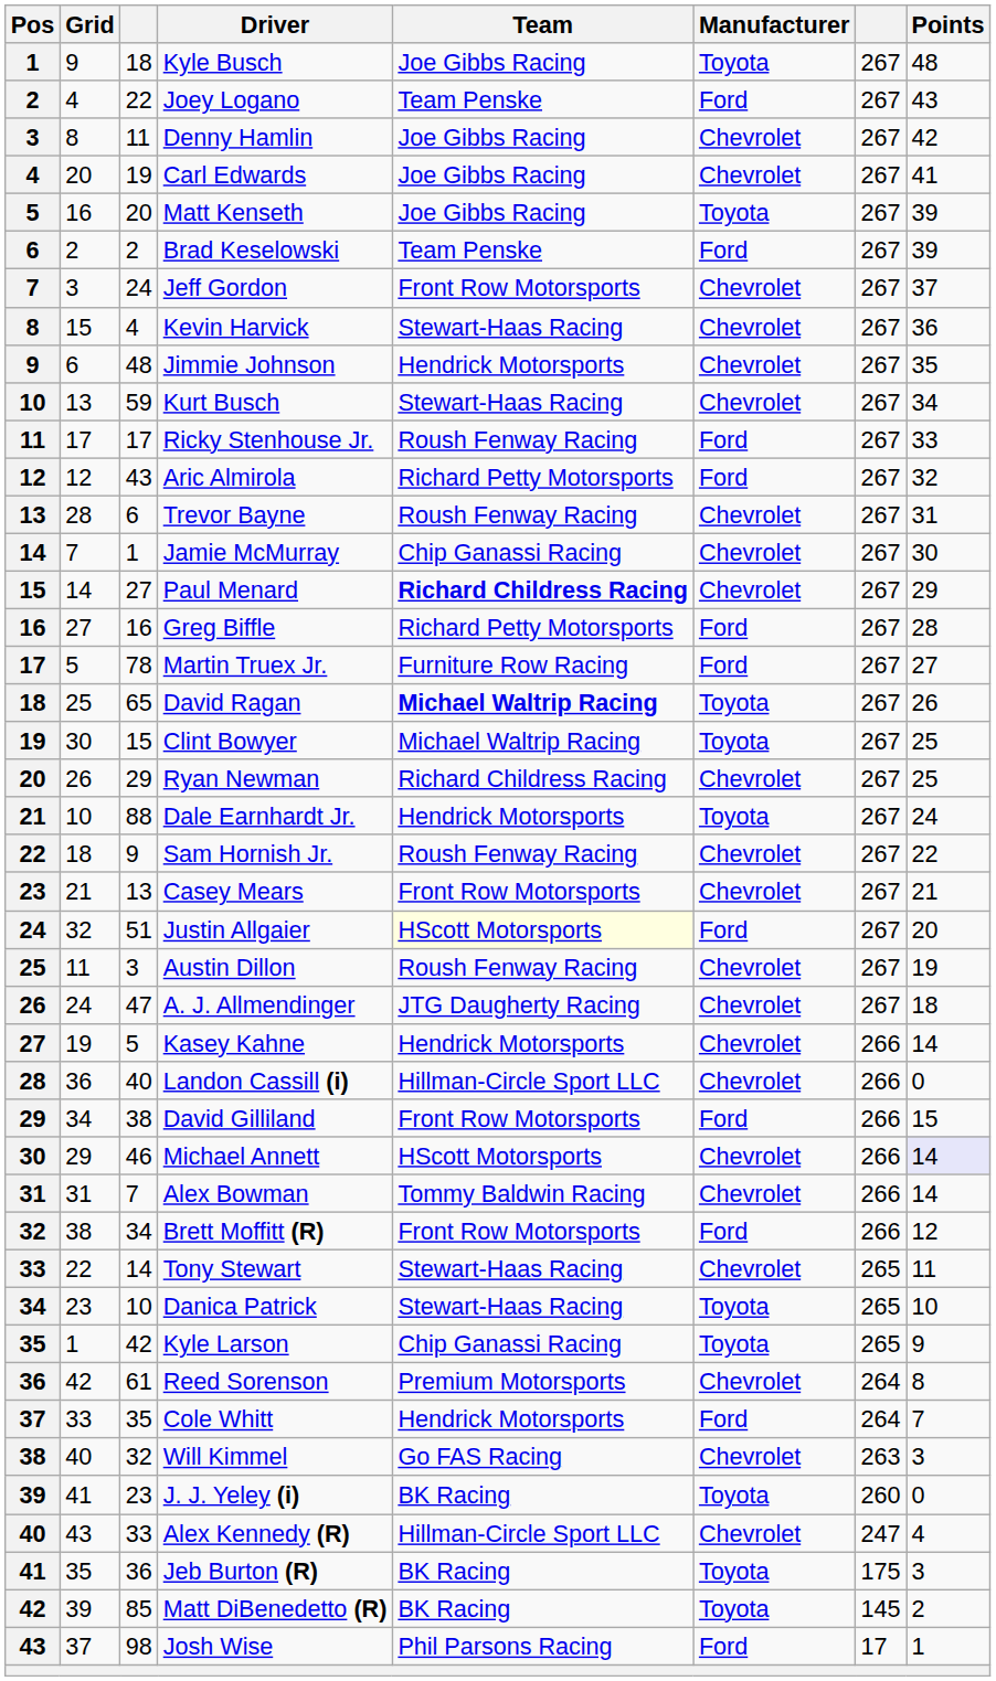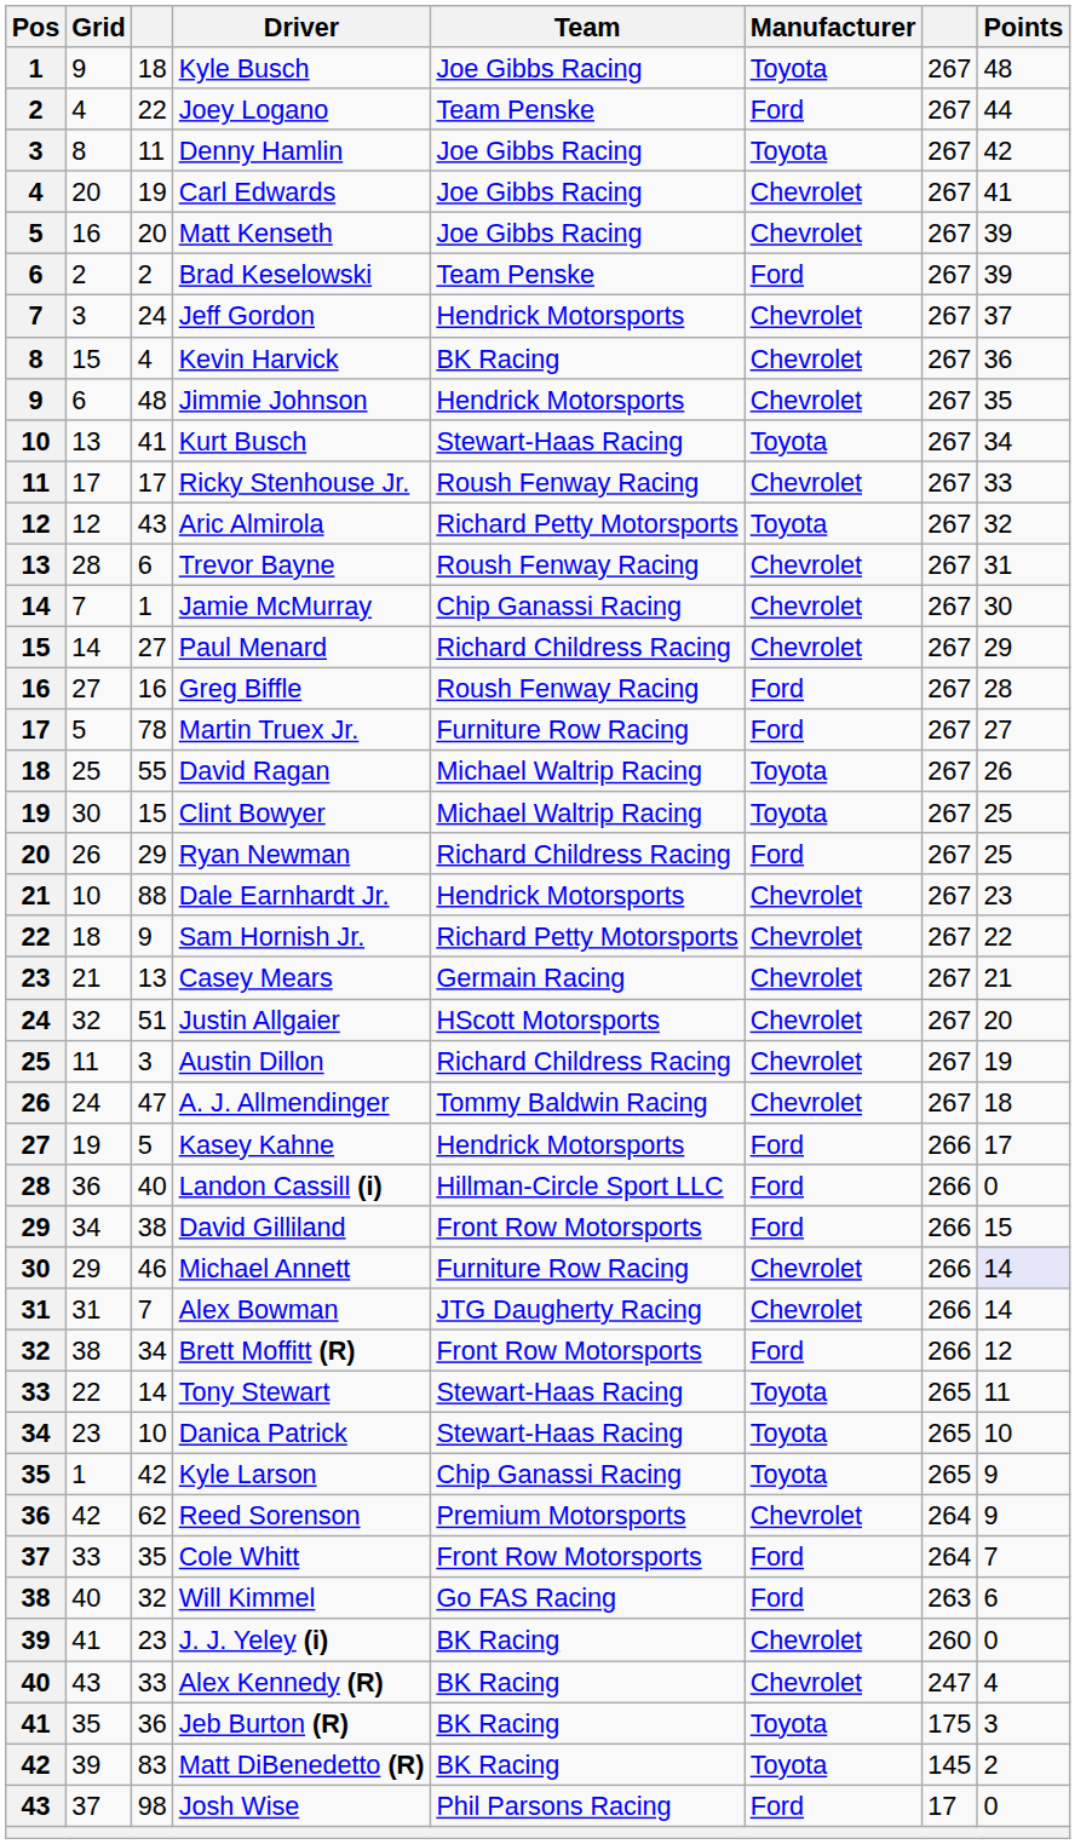 <table class="wikitable" style="font-size:95%">
 <tr>
 <th>Pos</th>
 <th>Grid</th>
 <th></th>
 <th>Driver</th>
 <th>Team</th>
 <th>Manufacturer</th>
 <th></th>
 <th>Points</th>
 </tr>
 <tr>
 <th>1</th>
 <td>9</td>
 <td>18</td>
 <td><a href='#'>Kyle Busch</a></td>
 <td><a href='#'>Joe Gibbs Racing</a></td>
 <td><a href='#'>Toyota</a></td>
 <td>267</td>
 <td>48</td>
 </tr>
 <tr>
 <th>2</th>
 <td>4</td>
 <td>22</td>
 <td><a href='#'>Joey Logano</a></td>
 <td><a href='#'>Team Penske</a></td>
 <td><a href='#'>Ford</a></td>
 <td>267</td>
-<td>43</td>
+<td>44</td>
 </tr>
 <tr>
 <th>3</th>
 <td>8</td>
 <td>11</td>
 <td><a href='#'>Denny Hamlin</a></td>
 <td><a href='#'>Joe Gibbs Racing</a></td>
-<td><a href='#'>Chevrolet</a></td>
+<td><a href='#'>Toyota</a></td>
 <td>267</td>
 <td>42</td>
 </tr>
 <tr>
 <th>4</th>
 <td>20</td>
 <td>19</td>
 <td><a href='#'>Carl Edwards</a></td>
 <td><a href='#'>Joe Gibbs Racing</a></td>
 <td><a href='#'>Chevrolet</a></td>
 <td>267</td>
 <td>41</td>
 </tr>
 <tr>
 <th>5</th>
 <td>16</td>
 <td>20</td>
 <td><a href='#'>Matt Kenseth</a></td>
 <td><a href='#'>Joe Gibbs Racing</a></td>
-<td><a href='#'>Toyota</a></td>
+<td><a href='#'>Chevrolet</a></td>
 <td>267</td>
 <td>39</td>
 </tr>
 <tr>
 <th>6</th>
 <td>2</td>
 <td>2</td>
 <td><a href='#'>Brad Keselowski</a></td>
 <td><a href='#'>Team Penske</a></td>
 <td><a href='#'>Ford</a></td>
 <td>267</td>
 <td>39</td>
 </tr>
 <tr>
 <th>7</th>
 <td>3</td>
 <td>24</td>
 <td><a href='#'>Jeff Gordon</a></td>
-<td><a href='#'>Front Row Motorsports</a></td>
+<td><a href='#'>Hendrick Motorsports</a></td>
 <td><a href='#'>Chevrolet</a></td>
 <td>267</td>
 <td>37</td>
 </tr>
 <tr>
 <th>8</th>
 <td>15</td>
 <td>4</td>
 <td><a href='#'>Kevin Harvick</a></td>
-<td><a href='#'>Stewart-Haas Racing</a></td>
+<td><a href='#'>BK Racing</a></td>
 <td><a href='#'>Chevrolet</a></td>
 <td>267</td>
 <td>36</td>
 </tr>
 <tr>
 <th>9</th>
 <td>6</td>
 <td>48</td>
 <td><a href='#'>Jimmie Johnson</a></td>
 <td><a href='#'>Hendrick Motorsports</a></td>
 <td><a href='#'>Chevrolet</a></td>
 <td>267</td>
 <td>35</td>
 </tr>
 <tr>
 <th>10</th>
 <td>13</td>
-<td>59</td>
+<td>41</td>
 <td><a href='#'>Kurt Busch</a></td>
 <td><a href='#'>Stewart-Haas Racing</a></td>
-<td><a href='#'>Chevrolet</a></td>
+<td><a href='#'>Toyota</a></td>
 <td>267</td>
 <td>34</td>
 </tr>
 <tr>
 <th>11</th>
 <td>17</td>
 <td>17</td>
 <td><a href='#'>Ricky Stenhouse Jr.</a></td>
 <td><a href='#'>Roush Fenway Racing</a></td>
-<td><a href='#'>Ford</a></td>
+<td><a href='#'>Chevrolet</a></td>
 <td>267</td>
 <td>33</td>
 </tr>
 <tr>
 <th>12</th>
 <td>12</td>
 <td>43</td>
 <td><a href='#'>Aric Almirola</a></td>
 <td><a href='#'>Richard Petty Motorsports</a></td>
-<td><a href='#'>Ford</a></td>
+<td><a href='#'>Toyota</a></td>
 <td>267</td>
 <td>32</td>
 </tr>
 <tr>
 <th>13</th>
 <td>28</td>
 <td>6</td>
 <td><a href='#'>Trevor Bayne</a></td>
 <td><a href='#'>Roush Fenway Racing</a></td>
 <td><a href='#'>Chevrolet</a></td>
 <td>267</td>
 <td>31</td>
 </tr>
 <tr>
 <th>14</th>
 <td>7</td>
 <td>1</td>
 <td><a href='#'>Jamie McMurray</a></td>
 <td><a href='#'>Chip Ganassi Racing</a></td>
 <td><a href='#'>Chevrolet</a></td>
 <td>267</td>
 <td>30</td>
 </tr>
 <tr>
 <th>15</th>
 <td>14</td>
 <td>27</td>
 <td><a href='#'>Paul Menard</a></td>
-<td><strong><a href='#'>Richard Childress Racing</a></strong></td>
+<td><a href='#'>Richard Childress Racing</a></td>
 <td><a href='#'>Chevrolet</a></td>
 <td>267</td>
 <td>29</td>
 </tr>
 <tr>
 <th>16</th>
 <td>27</td>
 <td>16</td>
 <td><a href='#'>Greg Biffle</a></td>
-<td><a href='#'>Richard Petty Motorsports</a></td>
+<td><a href='#'>Roush Fenway Racing</a></td>
 <td><a href='#'>Ford</a></td>
 <td>267</td>
 <td>28</td>
 </tr>
 <tr>
 <th>17</th>
 <td>5</td>
 <td>78</td>
 <td><a href='#'>Martin Truex Jr.</a></td>
 <td><a href='#'>Furniture Row Racing</a></td>
 <td><a href='#'>Ford</a></td>
 <td>267</td>
 <td>27</td>
 </tr>
 <tr>
 <th>18</th>
 <td>25</td>
-<td>65</td>
+<td>55</td>
 <td><a href='#'>David Ragan</a></td>
-<td><strong><a href='#'>Michael Waltrip Racing</a></strong></td>
+<td><a href='#'>Michael Waltrip Racing</a></td>
 <td><a href='#'>Toyota</a></td>
 <td>267</td>
 <td>26</td>
 </tr>
 <tr>
 <th>19</th>
 <td>30</td>
 <td>15</td>
 <td><a href='#'>Clint Bowyer</a></td>
 <td><a href='#'>Michael Waltrip Racing</a></td>
 <td><a href='#'>Toyota</a></td>
 <td>267</td>
 <td>25</td>
 </tr>
 <tr>
 <th>20</th>
 <td>26</td>
 <td>29</td>
 <td><a href='#'>Ryan Newman</a></td>
 <td><a href='#'>Richard Childress Racing</a></td>
-<td><a href='#'>Chevrolet</a></td>
+<td><a href='#'>Ford</a></td>
 <td>267</td>
 <td>25</td>
 </tr>
 <tr>
 <th>21</th>
 <td>10</td>
 <td>88</td>
 <td><a href='#'>Dale Earnhardt Jr.</a></td>
 <td><a href='#'>Hendrick Motorsports</a></td>
-<td><a href='#'>Toyota</a></td>
+<td><a href='#'>Chevrolet</a></td>
 <td>267</td>
-<td>24</td>
+<td>23</td>
 </tr>
 <tr>
 <th>22</th>
 <td>18</td>
 <td>9</td>
 <td><a href='#'>Sam Hornish Jr.</a></td>
-<td><a href='#'>Roush Fenway Racing</a></td>
+<td><a href='#'>Richard Petty Motorsports</a></td>
 <td><a href='#'>Chevrolet</a></td>
 <td>267</td>
 <td>22</td>
 </tr>
 <tr>
 <th>23</th>
 <td>21</td>
 <td>13</td>
 <td><a href='#'>Casey Mears</a></td>
-<td><a href='#'>Front Row Motorsports</a></td>
+<td><a href='#'>Germain Racing</a></td>
 <td><a href='#'>Chevrolet</a></td>
 <td>267</td>
 <td>21</td>
 </tr>
 <tr>
 <th>24</th>
 <td>32</td>
 <td>51</td>
 <td><a href='#'>Justin Allgaier</a></td>
-<td style="background: lightyellow;"><a href='#'>HScott Motorsports</a></td>
-<td><a href='#'>Ford</a></td>
+<td><a href='#'>HScott Motorsports</a></td>
+<td><a href='#'>Chevrolet</a></td>
 <td>267</td>
 <td>20</td>
 </tr>
 <tr>
 <th>25</th>
 <td>11</td>
 <td>3</td>
 <td><a href='#'>Austin Dillon</a></td>
-<td><a href='#'>Roush Fenway Racing</a></td>
+<td><a href='#'>Richard Childress Racing</a></td>
 <td><a href='#'>Chevrolet</a></td>
 <td>267</td>
 <td>19</td>
 </tr>
 <tr>
 <th>26</th>
 <td>24</td>
 <td>47</td>
 <td><a href='#'>A. J. Allmendinger</a></td>
-<td><a href='#'>JTG Daugherty Racing</a></td>
+<td><a href='#'>Tommy Baldwin Racing</a></td>
 <td><a href='#'>Chevrolet</a></td>
 <td>267</td>
 <td>18</td>
 </tr>
 <tr>
 <th>27</th>
 <td>19</td>
 <td>5</td>
 <td><a href='#'>Kasey Kahne</a></td>
 <td><a href='#'>Hendrick Motorsports</a></td>
-<td><a href='#'>Chevrolet</a></td>
+<td><a href='#'>Ford</a></td>
 <td>266</td>
-<td>14</td>
+<td>17</td>
 </tr>
 <tr>
 <th>28</th>
 <td>36</td>
 <td>40</td>
 <td><a href='#'>Landon Cassill</a> <strong>(i)</strong></td>
 <td><a href='#'>Hillman-Circle Sport LLC</a></td>
-<td><a href='#'>Chevrolet</a></td>
+<td><a href='#'>Ford</a></td>
 <td>266</td>
 <td>0</td>
 </tr>
 <tr>
 <th>29</th>
 <td>34</td>
 <td>38</td>
 <td><a href='#'>David Gilliland</a></td>
 <td><a href='#'>Front Row Motorsports</a></td>
 <td><a href='#'>Ford</a></td>
 <td>266</td>
 <td>15</td>
 </tr>
 <tr>
 <th>30</th>
 <td>29</td>
 <td>46</td>
 <td><a href='#'>Michael Annett</a></td>
-<td><a href='#'>HScott Motorsports</a></td>
+<td><a href='#'>Furniture Row Racing</a></td>
 <td><a href='#'>Chevrolet</a></td>
 <td>266</td>
 <td style="background: lavender;">14</td>
 </tr>
 <tr>
 <th>31</th>
 <td>31</td>
 <td>7</td>
 <td><a href='#'>Alex Bowman</a></td>
-<td><a href='#'>Tommy Baldwin Racing</a></td>
+<td><a href='#'>JTG Daugherty Racing</a></td>
 <td><a href='#'>Chevrolet</a></td>
 <td>266</td>
 <td>14</td>
 </tr>
 <tr>
 <th>32</th>
 <td>38</td>
 <td>34</td>
 <td><a href='#'>Brett Moffitt</a> <strong>(R)</strong></td>
 <td><a href='#'>Front Row Motorsports</a></td>
 <td><a href='#'>Ford</a></td>
 <td>266</td>
 <td>12</td>
 </tr>
 <tr>
 <th>33</th>
 <td>22</td>
 <td>14</td>
 <td><a href='#'>Tony Stewart</a></td>
 <td><a href='#'>Stewart-Haas Racing</a></td>
-<td><a href='#'>Chevrolet</a></td>
+<td><a href='#'>Toyota</a></td>
 <td>265</td>
 <td>11</td>
 </tr>
 <tr>
 <th>34</th>
 <td>23</td>
 <td>10</td>
 <td><a href='#'>Danica Patrick</a></td>
 <td><a href='#'>Stewart-Haas Racing</a></td>
 <td><a href='#'>Toyota</a></td>
 <td>265</td>
 <td>10</td>
 </tr>
 <tr>
 <th>35</th>
 <td>1</td>
 <td>42</td>
 <td><a href='#'>Kyle Larson</a></td>
 <td><a href='#'>Chip Ganassi Racing</a></td>
 <td><a href='#'>Toyota</a></td>
 <td>265</td>
 <td>9</td>
 </tr>
 <tr>
 <th>36</th>
 <td>42</td>
-<td>61</td>
+<td>62</td>
 <td><a href='#'>Reed Sorenson</a></td>
 <td><a href='#'>Premium Motorsports</a></td>
 <td><a href='#'>Chevrolet</a></td>
 <td>264</td>
-<td>8</td>
+<td>9</td>
 </tr>
 <tr>
 <th>37</th>
 <td>33</td>
 <td>35</td>
 <td><a href='#'>Cole Whitt</a></td>
-<td><a href='#'>Hendrick Motorsports</a></td>
+<td><a href='#'>Front Row Motorsports</a></td>
 <td><a href='#'>Ford</a></td>
 <td>264</td>
 <td>7</td>
 </tr>
 <tr>
 <th>38</th>
 <td>40</td>
 <td>32</td>
 <td><a href='#'>Will Kimmel</a></td>
 <td><a href='#'>Go FAS Racing</a></td>
-<td><a href='#'>Chevrolet</a></td>
+<td><a href='#'>Ford</a></td>
 <td>263</td>
-<td>3</td>
+<td>6</td>
 </tr>
 <tr>
 <th>39</th>
 <td>41</td>
 <td>23</td>
 <td><a href='#'>J. J. Yeley</a> <strong>(i)</strong></td>
 <td><a href='#'>BK Racing</a></td>
-<td><a href='#'>Toyota</a></td>
+<td><a href='#'>Chevrolet</a></td>
 <td>260</td>
 <td>0</td>
 </tr>
 <tr>
 <th>40</th>
 <td>43</td>
 <td>33</td>
 <td><a href='#'>Alex Kennedy</a> <strong>(R)</strong></td>
-<td><a href='#'>Hillman-Circle Sport LLC</a></td>
+<td><a href='#'>BK Racing</a></td>
 <td><a href='#'>Chevrolet</a></td>
 <td>247</td>
 <td>4</td>
 </tr>
 <tr>
 <th>41</th>
 <td>35</td>
 <td>36</td>
 <td><a href='#'>Jeb Burton</a> <strong>(R)</strong></td>
 <td><a href='#'>BK Racing</a></td>
 <td><a href='#'>Toyota</a></td>
 <td>175</td>
 <td>3</td>
 </tr>
 <tr>
 <th>42</th>
 <td>39</td>
-<td>85</td>
+<td>83</td>
 <td><a href='#'>Matt DiBenedetto</a> <strong>(R)</strong></td>
 <td><a href='#'>BK Racing</a></td>
 <td><a href='#'>Toyota</a></td>
 <td>145</td>
 <td>2</td>
 </tr>
 <tr>
 <th>43</th>
 <td>37</td>
 <td>98</td>
 <td><a href='#'>Josh Wise</a></td>
 <td><a href='#'>Phil Parsons Racing</a></td>
 <td><a href='#'>Ford</a></td>
 <td>17</td>
-<td>1</td>
+<td>0</td>
 </tr>
 <tr>
 <th colspan="8"></th>
 </tr>
 </table>
